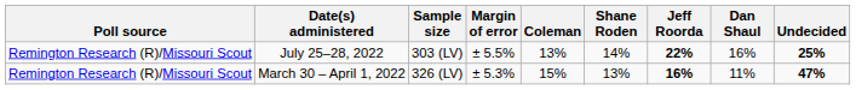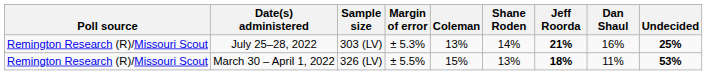 <table class="wikitable" style="font-size:90%;text-align:center;">
 <tr valign="bottom">
 <th>Poll source</th>
 <th>Date(s)<br>administered</th>
 <th>Sample<br>size</th>
 <th>Margin<br>of error</th>
 <th style="width:60px;"><br>Coleman</th>
 <th style="width:60px;">Shane<br>Roden</th>
 <th style="width:60px;">Jeff<br>Roorda</th>
 <th style="width:60px;">Dan<br>Shaul</th>
 <th>Undecided</th>
 </tr>
 <tr>
 <td style="text-align:left;"><a href='#'>Remington Research</a> (R)/<a href='#'>Missouri Scout</a></td>
 <td>July 25–28, 2022</td>
 <td>303 (LV)</td>
-<td>± 5.5%</td>
+<td>± 5.3%</td>
 <td>13%</td>
 <td>14%</td>
-<td><strong>22%</strong></td>
+<td><strong>21%</strong></td>
 <td>16%</td>
 <td><strong>25%</strong></td>
 </tr>
 <tr>
 <td style="text-align:left;"><a href='#'>Remington Research</a> (R)/<a href='#'>Missouri Scout</a></td>
 <td>March 30 – April 1, 2022</td>
 <td>326 (LV)</td>
-<td>± 5.3%</td>
+<td>± 5.5%</td>
 <td>15%</td>
 <td>13%</td>
-<td><strong>16%</strong></td>
+<td><strong>18%</strong></td>
 <td>11%</td>
-<td><strong>47%</strong></td>
+<td><strong>53%</strong></td>
 </tr>
 </table>
